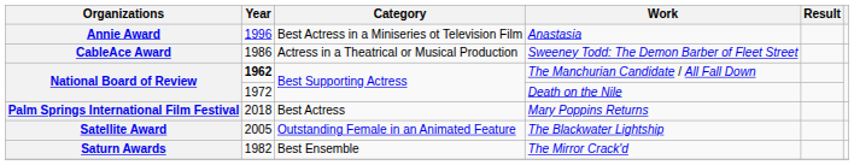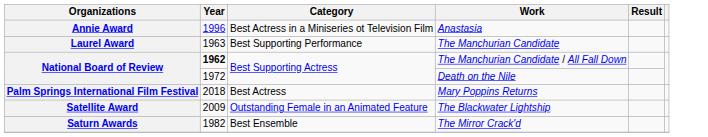 <table class= "wikitable plainrowheaders sortable">
 <tr>
 <th>Organizations</th>
 <th scope="col">Year</th>
 <th scope="col">Category</th>
 <th scope="col">Work</th>
 <th scope="col">Result</th>
 <th scope="col" class="unsortable"></th>
 </tr>
 <tr>
 <th rowspan="1" scope="row"><a href='#'>Annie Award</a></th>
 <td style="text-align:center;"><a href='#'>1996</a></td>
 <td>Best Actress in a Miniseries ot Television Film</td>
 <td><em><a href='#'>Anastasia</a></em></td>
 <td></td>
 <td style="text-align:center;"></td>
 </tr>
 <tr>
-<th rowspan="1" scope="row"><a href='#'>CableAce Award</a></th>
-<td style="text-align:center;">1986</td>
-<td>Actress in a Theatrical or Musical Production</td>
-<td><em><a href='#'>Sweeney Todd: The Demon Barber of Fleet Street</a></em></td>
+<th rowspan="1" scope="row"><a href='#'>Laurel Award</a></th>
+<td style="text-align:center;">1963</td>
+<td>Best Supporting Performance</td>
+<td><em><a href='#'>The Manchurian Candidate</a></em></td>
 <td></td>
 <td style="text-align:center;"></td>
 </tr>
 <tr>
 <th rowspan="2" scope="row"><a href='#'>National Board of Review</a></th>
 <td style="text-align:center;"><strong>1962</strong></td>
 <td rowspan=2><a href='#'>Best Supporting Actress</a></td>
 <td><em><a href='#'>The Manchurian Candidate</a></em> / <em><a href='#'>All Fall Down</a></em></td>
 <td></td>
 <td style="text-align:center;", rowspan=2></td>
 </tr>
 <tr>
 <td style="text-align:center;">1972</td>
 <td><em><a href='#'>Death on the Nile</a></em></td>
 <td></td>
 </tr>
 <tr>
 <th rowspan="1" scope="row"><a href='#'>Palm Springs International Film Festival</a></th>
 <td style="text-align:center;">2018</td>
 <td>Best Actress</td>
 <td><em><a href='#'>Mary Poppins Returns</a></em></td>
 <td></td>
 <td style="text-align:center;"></td>
 </tr>
 <tr>
 <th rowspan="1" scope="row"><a href='#'>Satellite Award</a></th>
-<td style="text-align:center;">2005</td>
+<td style="text-align:center;">2009</td>
 <td><a href='#'>Outstanding Female in an Animated Feature</a></td>
 <td><em><a href='#'>The Blackwater Lightship</a></em></td>
 <td></td>
 <td style="text-align:center;"></td>
 </tr>
 <tr>
 <th rowspan="1" scope="row"><a href='#'>Saturn Awards</a></th>
 <td style="text-align:center;">1982</td>
 <td>Best Ensemble</td>
 <td><em><a href='#'>The Mirror Crack'd</a></em></td>
 <td></td>
 <td style="text-align:center;"></td>
 </tr>
 <tr>
 </tr>
 </table>
